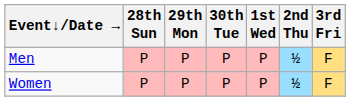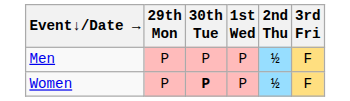 <table class="wikitable" style="margin:0.5em auto; font-size:90%; line-height:1.25em; text-align:center;">
 <tr>
 <th>Event↓/Date →</th>
-<th>28th<br>Sun</th>
 <th>29th<br>Mon</th>
 <th>30th<br>Tue</th>
 <th>1st<br>Wed</th>
 <th>2nd<br>Thu</th>
 <th>3rd<br>Fri</th>
 </tr>
 <tr>
 <td style="text-align:left;"><a href='#'>Men</a></td>
 <td bgcolor="#FFBBBB">P</td>
 <td bgcolor="#FFBBBB">P</td>
 <td bgcolor="#FFBBBB">P</td>
-<td bgcolor="#FFBBBB">P</td>
 <td bgcolor="#97DEFF">½</td>
 <td bgcolor="#FFDF80">F</td>
 </tr>
 <tr>
 <td style="text-align:left;"><a href='#'>Women</a></td>
 <td bgcolor="#FFBBBB">P</td>
-<td bgcolor="#FFBBBB">P</td>
-<td bgcolor="#FFBBBB">P</td>
+<td bgcolor="#FFBBBB"><strong>P</strong></td>
 <td bgcolor="#FFBBBB">P</td>
 <td bgcolor="#97DEFF">½</td>
 <td bgcolor="#FFDF80">F</td>
 </tr>
 </table>
